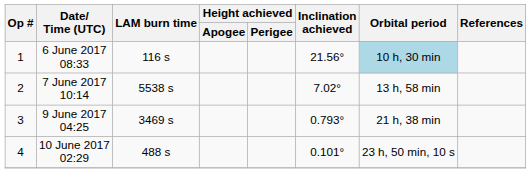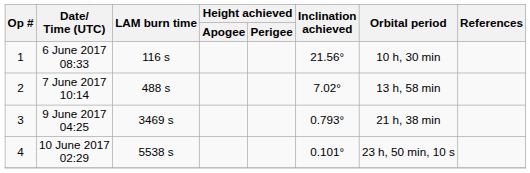 <table cellpadding="2" style="margin:0 auto; text-align:center;" class="wikitable sortable">
 <tr>
 <th rowspan="2">Op #</th>
 <th rowspan="2">Date/<br>Time (UTC)</th>
 <th rowspan="2">LAM burn time</th>
 <th colspan="2">Height achieved</th>
 <th rowspan="2">Inclination<br>achieved</th>
 <th rowspan="2">Orbital period</th>
 <th rowspan="2">References</th>
 </tr>
 <tr>
 <th>Apogee</th>
 <th>Perigee</th>
 </tr>
 <tr>
 <td>1</td>
 <td>6 June 2017 <br> 08:33</td>
 <td>116 s</td>
 <td></td>
 <td></td>
 <td>21.56°</td>
-<td style="background: lightblue;">10 h, 30 min</td>
+<td>10 h, 30 min</td>
 <td></td>
 </tr>
 <tr>
 <td>2</td>
 <td>7 June 2017 <br> 10:14</td>
-<td>5538 s</td>
+<td>488 s</td>
 <td></td>
 <td></td>
 <td>7.02°</td>
 <td>13 h, 58 min</td>
 <td></td>
 </tr>
 <tr>
 <td>3</td>
 <td>9 June 2017 <br> 04:25</td>
 <td>3469 s</td>
 <td></td>
 <td></td>
 <td>0.793°</td>
 <td>21 h, 38 min</td>
 <td></td>
 </tr>
 <tr>
 <td>4</td>
 <td>10 June 2017 <br> 02:29</td>
-<td>488 s</td>
+<td>5538 s</td>
 <td></td>
 <td></td>
 <td>0.101°</td>
 <td>23 h, 50 min, 10 s</td>
 <td></td>
 </tr>
 <tr>
 </tr>
 </table>
